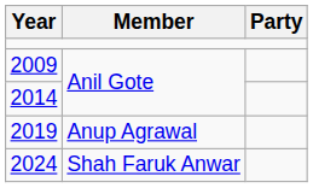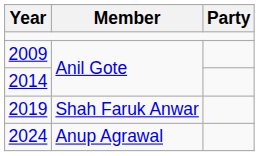 <table class="wikitable">
 <tr>
 <th>Year</th>
 <th>Member</th>
 <th colspan="2">Party</th>
 </tr>
 <tr>
 <td colspan="4"></td>
 </tr>
 <tr>
 <td><a href='#'>2009</a></td>
 <td rowspan="2"><a href='#'>Anil Gote</a></td>
 <td></td>
 </tr>
 <tr>
 <td><a href='#'>2014</a></td>
 <td></td>
 </tr>
 <tr>
 <td><a href='#'>2019</a></td>
-<td><a href='#'>Anup Agrawal</a></td>
+<td><a href='#'>Shah Faruk Anwar</a></td>
 <td></td>
 </tr>
 <tr>
 <td><a href='#'>2024</a></td>
-<td><a href='#'>Shah Faruk Anwar</a></td>
+<td><a href='#'>Anup Agrawal</a></td>
 <td></td>
 </tr>
 </table>
